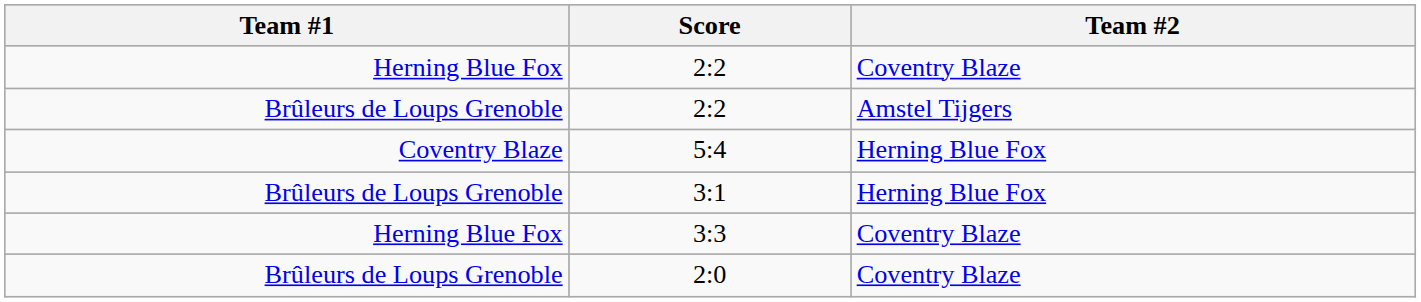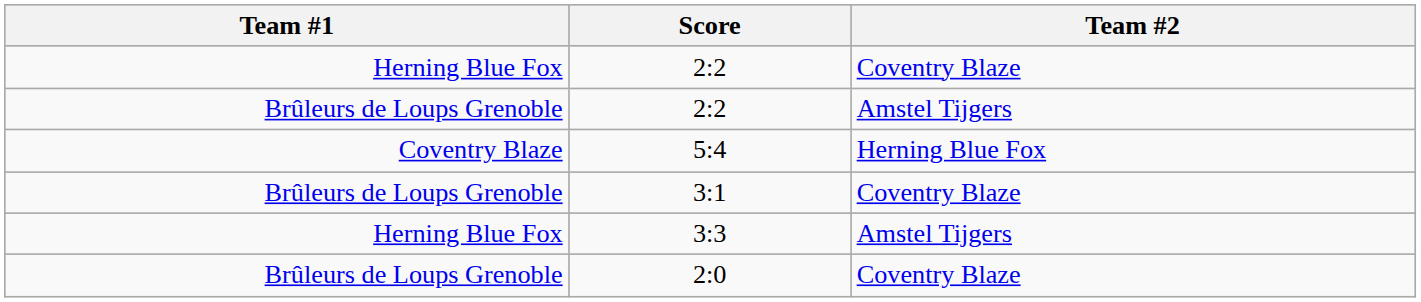 <table class="wikitable" style="text-align: center;">
 <tr>
 <th width=22%>Team #1</th>
 <th width=11%>Score</th>
 <th width=22%>Team #2</th>
 </tr>
 <tr>
 <td style="text-align: right;"><a href='#'>Herning Blue Fox</a> </td>
 <td>2:2</td>
 <td style="text-align: left;"> <a href='#'>Coventry Blaze</a></td>
 </tr>
 <tr>
 <td style="text-align: right;"><a href='#'>Brûleurs de Loups Grenoble</a> </td>
 <td>2:2</td>
 <td style="text-align: left;"> <a href='#'>Amstel Tijgers</a></td>
 </tr>
 <tr>
 <td style="text-align: right;"><a href='#'>Coventry Blaze</a> </td>
 <td>5:4</td>
 <td style="text-align: left;"> <a href='#'>Herning Blue Fox</a></td>
 </tr>
 <tr>
 <td style="text-align: right;"><a href='#'>Brûleurs de Loups Grenoble</a> </td>
 <td>3:1</td>
-<td style="text-align: left;"> <a href='#'>Herning Blue Fox</a></td>
+<td style="text-align: left;"> <a href='#'>Coventry Blaze</a></td>
 </tr>
 <tr>
 <td style="text-align: right;"><a href='#'>Herning Blue Fox</a> </td>
 <td>3:3</td>
-<td style="text-align: left;"> <a href='#'>Coventry Blaze</a></td>
+<td style="text-align: left;"> <a href='#'>Amstel Tijgers</a></td>
 </tr>
 <tr>
 <td style="text-align: right;"><a href='#'>Brûleurs de Loups Grenoble</a> </td>
 <td>2:0</td>
 <td style="text-align: left;"> <a href='#'>Coventry Blaze</a></td>
 </tr>
 </table>
